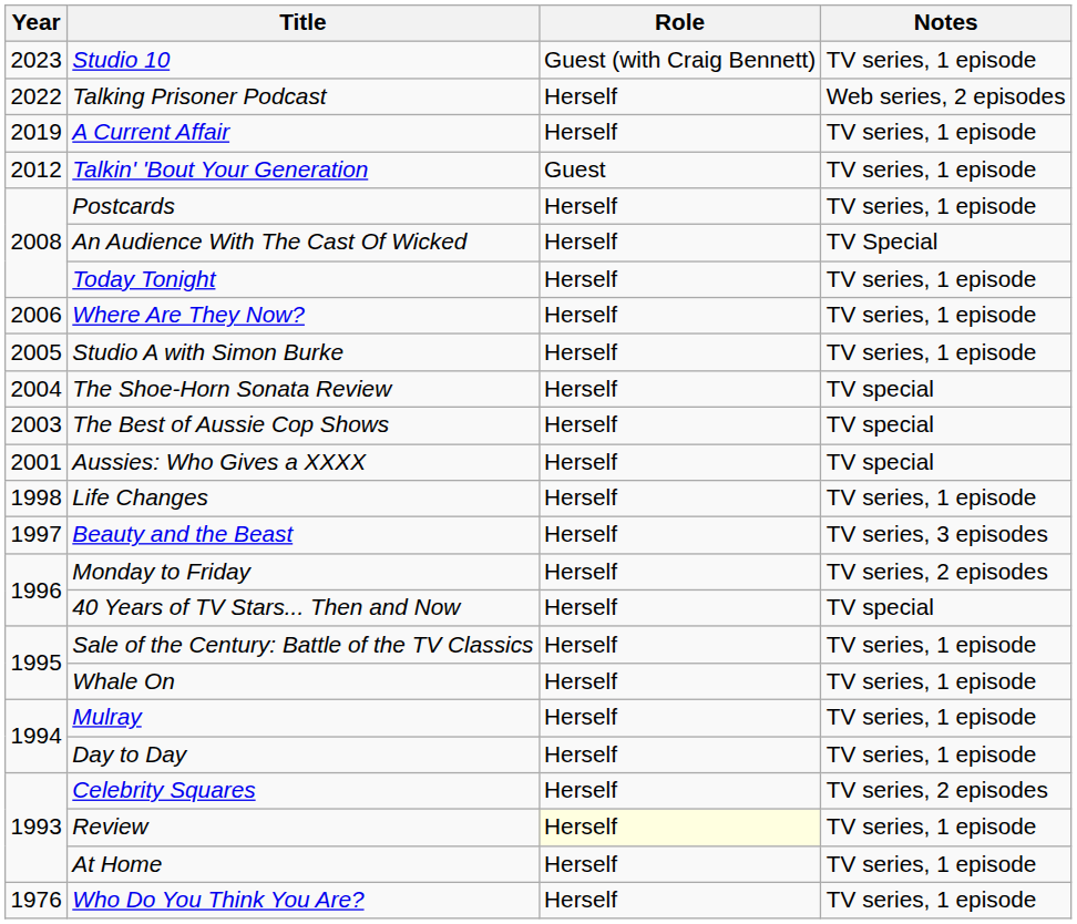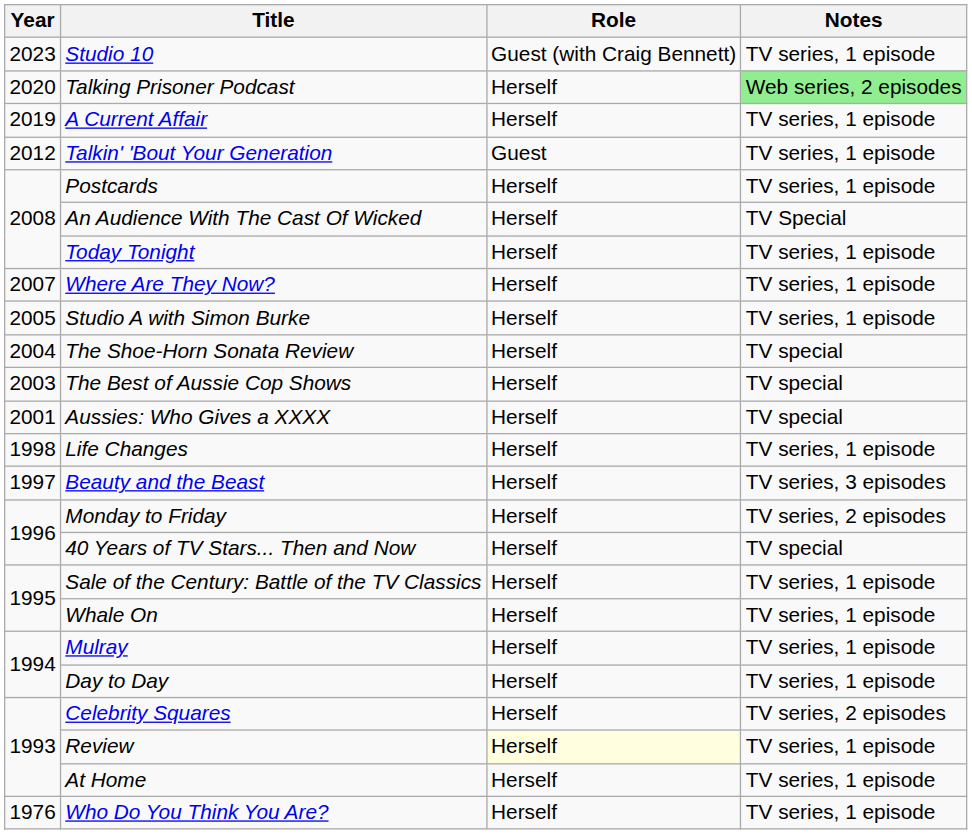 <table class="wikitable">
 <tr>
 <th>Year</th>
 <th>Title</th>
 <th>Role</th>
 <th>Notes</th>
 </tr>
 <tr>
 <td>2023</td>
 <td><em><a href='#'>Studio 10</a></em></td>
 <td>Guest (with Craig Bennett)</td>
 <td>TV series, 1 episode</td>
 </tr>
 <tr>
-<td>2022</td>
+<td>2020</td>
 <td><em>Talking Prisoner Podcast</em></td>
 <td>Herself</td>
-<td>Web series, 2 episodes</td>
+<td style="background: lightgreen;">Web series, 2 episodes</td>
 </tr>
 <tr>
 <td>2019</td>
 <td><em><a href='#'>A Current Affair</a></em></td>
 <td>Herself</td>
 <td>TV series, 1 episode</td>
 </tr>
 <tr>
 <td>2012</td>
 <td><em><a href='#'>Talkin' 'Bout Your Generation</a></em></td>
 <td>Guest</td>
 <td>TV series, 1 episode</td>
 </tr>
 <tr>
 <td rowspan="3">2008</td>
 <td><em>Postcards</em></td>
 <td>Herself</td>
 <td>TV series, 1 episode</td>
 </tr>
 <tr>
 <td><em>An Audience With The Cast Of Wicked</em></td>
 <td>Herself</td>
 <td>TV Special</td>
 </tr>
 <tr>
 <td><em><a href='#'>Today Tonight</a></em></td>
 <td>Herself</td>
 <td>TV series, 1 episode</td>
 </tr>
 <tr>
-<td>2006</td>
+<td>2007</td>
 <td><em><a href='#'>Where Are They Now?</a></em></td>
 <td>Herself</td>
 <td>TV series, 1 episode</td>
 </tr>
 <tr>
 <td>2005</td>
 <td><em>Studio A with Simon Burke</em></td>
 <td>Herself</td>
 <td>TV series, 1 episode</td>
 </tr>
 <tr>
 <td>2004</td>
 <td><em>The Shoe-Horn Sonata Review</em></td>
 <td>Herself</td>
 <td>TV special</td>
 </tr>
 <tr>
 <td>2003</td>
 <td><em>The Best of Aussie Cop Shows</em></td>
 <td>Herself</td>
 <td>TV special</td>
 </tr>
 <tr>
 <td>2001</td>
 <td><em>Aussies: Who Gives a XXXX</em></td>
 <td>Herself</td>
 <td>TV special</td>
 </tr>
 <tr>
 <td>1998</td>
 <td><em>Life Changes</em></td>
 <td>Herself</td>
 <td>TV series, 1 episode</td>
 </tr>
 <tr>
 <td>1997</td>
 <td><em><a href='#'>Beauty and the Beast</a></em></td>
 <td>Herself</td>
 <td>TV series, 3 episodes</td>
 </tr>
 <tr>
 <td rowspan="2">1996</td>
 <td><em>Monday to Friday</em></td>
 <td>Herself</td>
 <td>TV series, 2 episodes</td>
 </tr>
 <tr>
 <td><em>40 Years of TV Stars... Then and Now</em></td>
 <td>Herself</td>
 <td>TV special</td>
 </tr>
 <tr>
 <td rowspan="2">1995</td>
 <td><em>Sale of the Century: Battle of the TV Classics</em></td>
 <td>Herself</td>
 <td>TV series, 1 episode</td>
 </tr>
 <tr>
 <td><em>Whale On</em></td>
 <td>Herself</td>
 <td>TV series, 1 episode</td>
 </tr>
 <tr>
 <td rowspan="2">1994</td>
 <td><em><a href='#'>Mulray</a></em></td>
 <td>Herself</td>
 <td>TV series, 1 episode</td>
 </tr>
 <tr>
 <td><em>Day to Day</em></td>
 <td>Herself</td>
 <td>TV series, 1 episode</td>
 </tr>
 <tr>
 <td rowspan="3">1993</td>
 <td><em><a href='#'>Celebrity Squares</a></em></td>
 <td>Herself</td>
 <td>TV series, 2 episodes</td>
 </tr>
 <tr>
 <td><em>Review</em></td>
 <td style="background: lightyellow;">Herself</td>
 <td>TV series, 1 episode</td>
 </tr>
 <tr>
 <td><em>At Home</em></td>
 <td>Herself</td>
 <td>TV series, 1 episode</td>
 </tr>
 <tr>
 <td>1976</td>
 <td><em><a href='#'>Who Do You Think You Are?</a></em></td>
 <td>Herself</td>
 <td>TV series, 1 episode</td>
 </tr>
 </table>
